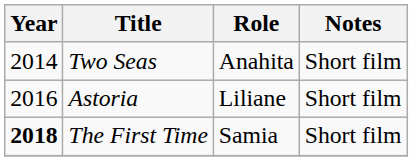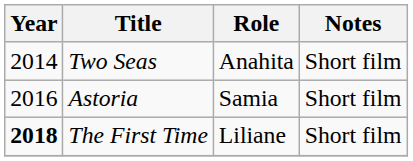 <table class="wikitable sortable">
 <tr>
 <th>Year</th>
 <th>Title</th>
 <th>Role</th>
 <th class="unsortable">Notes</th>
 </tr>
 <tr>
 <td>2014</td>
 <td><em>Two Seas</em></td>
 <td>Anahita</td>
 <td>Short film</td>
 </tr>
 <tr>
 <td>2016</td>
 <td><em>Astoria</em></td>
-<td>Liliane</td>
+<td>Samia</td>
 <td>Short film</td>
 </tr>
 <tr>
 <td><strong>2018</strong></td>
 <td><em>The First Time</em></td>
-<td>Samia</td>
+<td>Liliane</td>
 <td>Short film</td>
 </tr>
 <tr>
 </tr>
 </table>
